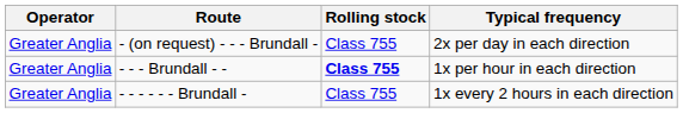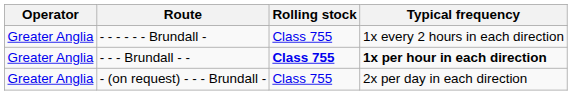 <table class="wikitable vatop">
 <tr>
 <th>Operator</th>
 <th>Route</th>
 <th>Rolling stock</th>
 <th>Typical frequency</th>
 </tr>
 <tr>
 <td><a href='#'>Greater Anglia</a></td>
-<td> -  (on request) -  -  - Brundall - </td>
+<td> -  -  -  -  -  - Brundall - </td>
 <td><a href='#'>Class 755</a></td>
-<td>2x per day in each direction</td>
+<td>1x every 2 hours in each direction</td>
 </tr>
 <tr>
 <td><a href='#'>Greater Anglia</a></td>
 <td> -  -  - Brundall -  - </td>
 <td><strong><a href='#'>Class 755</a></strong></td>
-<td>1x per hour in each direction</td>
+<td><strong>1x per hour in each direction</strong></td>
 </tr>
 <tr>
 <td><a href='#'>Greater Anglia</a></td>
-<td> -  -  -  -  -  - Brundall - </td>
+<td> -  (on request) -  -  - Brundall - </td>
 <td><a href='#'>Class 755</a></td>
-<td>1x every 2 hours in each direction</td>
+<td>2x per day in each direction</td>
 </tr>
 </table>
